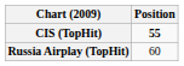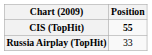 <table class="wikitable plainrowheaders" style="text-align:center">
 <tr>
 <th scope="col">Chart (2009)</th>
 <th scope="col">Position</th>
 </tr>
 <tr>
 <th scope="row">CIS (TopHit)</th>
 <td><strong>55</strong></td>
 </tr>
 <tr>
 <th scope="row">Russia Airplay (TopHit)</th>
-<td>60</td>
+<td>33</td>
 </tr>
 </table>
